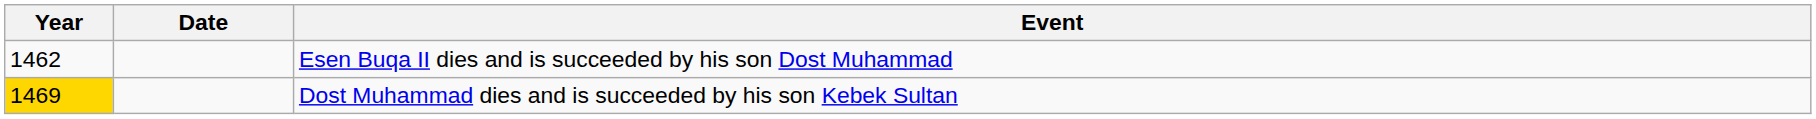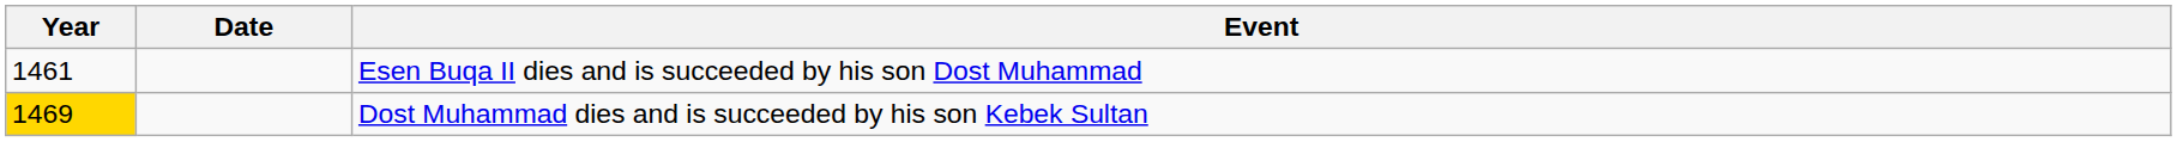 <table class="wikitable" width="100%">
 <tr>
 <th style="width:6%">Year</th>
 <th style="width:10%">Date</th>
 <th>Event</th>
 </tr>
 <tr>
-<td>1462</td>
+<td>1461</td>
 <td></td>
 <td><a href='#'>Esen Buqa II</a> dies and is succeeded by his son <a href='#'>Dost Muhammad</a></td>
 </tr>
 <tr>
 <td style="background: gold;">1469</td>
 <td></td>
 <td><a href='#'>Dost Muhammad</a> dies and is succeeded by his son <a href='#'>Kebek Sultan</a></td>
 </tr>
 </table>
